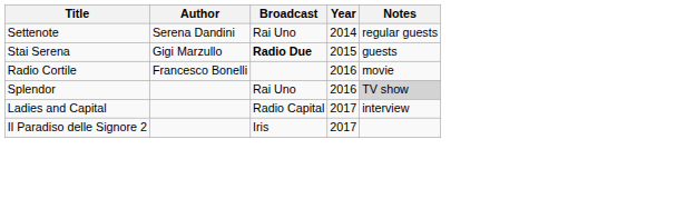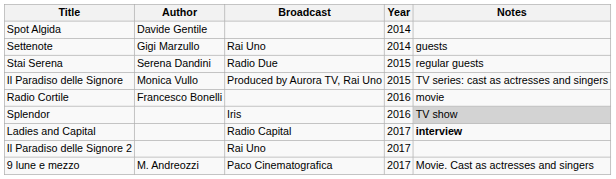 <table class="wikitable sortable">
 <tr>
 <th>Title</th>
 <th>Author</th>
 <th>Broadcast</th>
 <th>Year</th>
 <th class="unsortable">Notes</th>
 </tr>
 <tr>
+<td>Spot Algida</td>
+<td>Davide Gentile</td>
+<td></td>
+<td>2014</td>
+<td></td>
+</tr>
+<tr>
 <td>Settenote</td>
-<td>Serena Dandini</td>
+<td>Gigi Marzullo</td>
 <td>Rai Uno</td>
 <td>2014</td>
+<td>guests</td>
+</tr>
+<tr>
+<td>Stai Serena</td>
+<td>Serena Dandini</td>
+<td>Radio Due</td>
+<td>2015</td>
 <td>regular guests</td>
 </tr>
 <tr>
-<td>Stai Serena</td>
-<td>Gigi Marzullo</td>
-<td><strong>Radio Due</strong></td>
+<td>Il Paradiso delle Signore</td>
+<td>Monica Vullo</td>
+<td>Produced by Aurora TV, Rai Uno</td>
 <td>2015</td>
-<td>guests</td>
+<td>TV series: cast as actresses and singers</td>
 </tr>
 <tr>
 <td>Radio Cortile</td>
 <td>Francesco Bonelli</td>
 <td></td>
 <td>2016</td>
 <td>movie</td>
 </tr>
 <tr>
 <td>Splendor</td>
 <td></td>
-<td>Rai Uno</td>
+<td>Iris</td>
 <td>2016</td>
 <td style="background: lightgrey;">TV show</td>
 </tr>
 <tr>
 <td>Ladies and Capital</td>
 <td></td>
 <td>Radio Capital</td>
 <td>2017</td>
-<td>interview</td>
+<td><strong>interview</strong></td>
 </tr>
 <tr>
 <td>Il Paradiso delle Signore 2</td>
 <td></td>
-<td>Iris</td>
+<td>Rai Uno</td>
 <td>2017</td>
 <td></td>
 </tr>
+<tr>
+<td>9 lune e mezzo</td>
+<td>M. Andreozzi</td>
+<td>Paco Cinematografica</td>
+<td>2017</td>
+<td>Movie. Cast as actresses and singers</td>
+</tr>
 </table>
